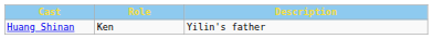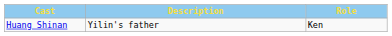 <table class="wikitable">
 <tr>
 <th style="background:#8ecaef; color:#f5de40; width:17%">Cast</th>
+<th style="background:#8ecaef; color:#f5de40; width:46%">Description</th>
 <th style="background:#8ecaef; color:#f5de40; width:17%">Role</th>
-<th style="background:#8ecaef; color:#f5de40; width:46%">Description</th>
 </tr>
 <tr>
 <td><a href='#'>Huang Shinan</a></td>
+<td>Yilin's father</td>
 <td>Ken</td>
-<td>Yilin's father</td>
 </tr>
 </table>
